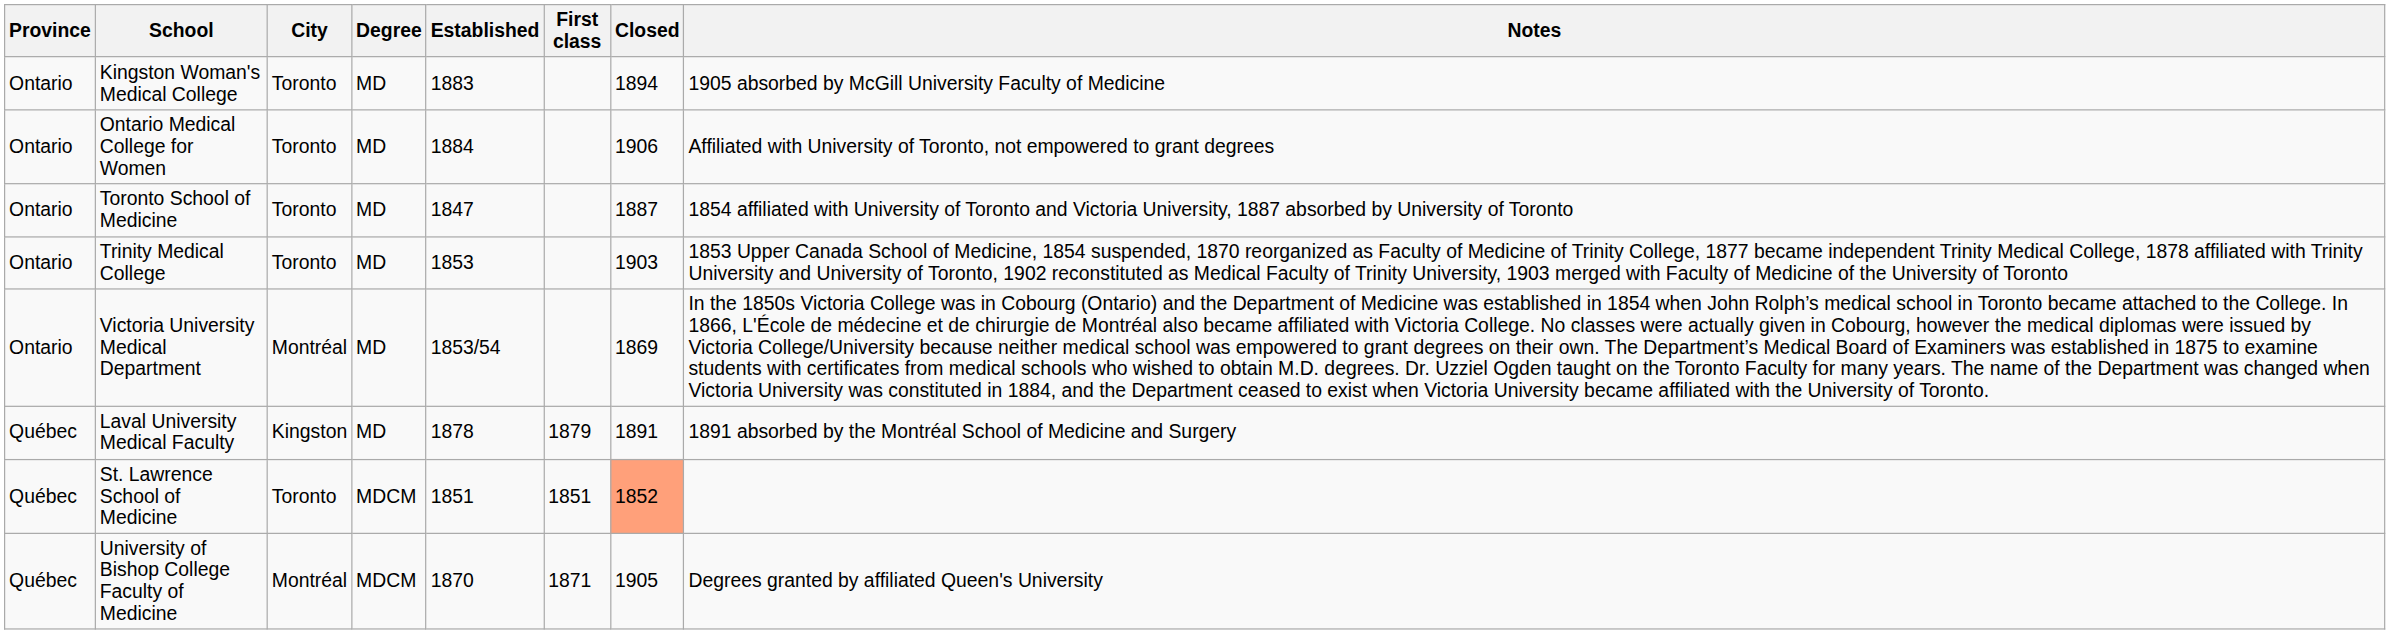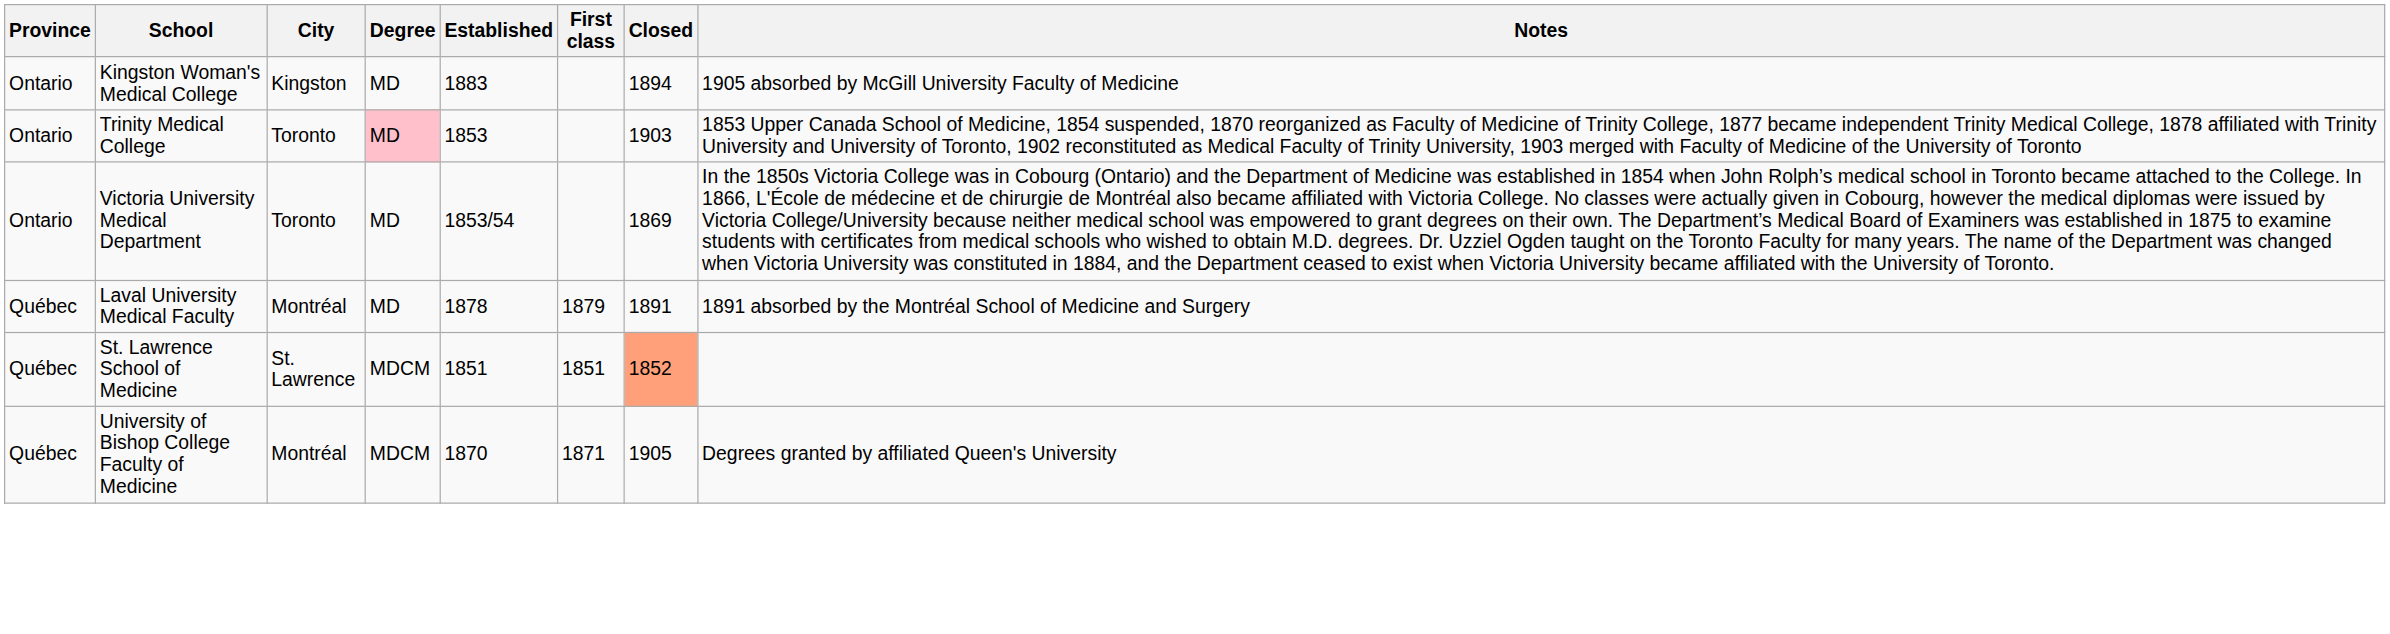 <table class="wikitable sortable">
 <tr>
 <th>Province</th>
 <th>School</th>
 <th>City</th>
 <th>Degree</th>
 <th>Established</th>
 <th>First class</th>
 <th>Closed</th>
 <th>Notes</th>
 </tr>
 <tr>
 <td>Ontario</td>
 <td>Kingston Woman's Medical College</td>
-<td>Toronto</td>
+<td>Kingston</td>
 <td>MD</td>
 <td>1883</td>
 <td></td>
 <td>1894</td>
 <td>1905 absorbed by McGill University Faculty of Medicine</td>
 </tr>
 <tr>
 <td>Ontario</td>
-<td>Ontario Medical College for Women</td>
-<td>Toronto</td>
-<td>MD</td>
-<td>1884</td>
-<td></td>
-<td>1906</td>
-<td>Affiliated with University of Toronto, not empowered to grant degrees</td>
-</tr>
-<tr>
-<td>Ontario</td>
-<td>Toronto School of Medicine</td>
-<td>Toronto</td>
-<td>MD</td>
-<td>1847</td>
-<td></td>
-<td>1887</td>
-<td>1854 affiliated with University of Toronto and Victoria University, 1887 absorbed by University of Toronto</td>
-</tr>
-<tr>
-<td>Ontario</td>
 <td>Trinity Medical College</td>
 <td>Toronto</td>
-<td>MD</td>
+<td style="background: pink;">MD</td>
 <td>1853</td>
 <td></td>
 <td>1903</td>
 <td>1853 Upper Canada School of Medicine, 1854 suspended, 1870 reorganized as Faculty of Medicine of Trinity College, 1877 became independent Trinity Medical College, 1878 affiliated with Trinity University and University of Toronto, 1902 reconstituted as Medical Faculty of Trinity University, 1903 merged with Faculty of Medicine of the University of Toronto</td>
 </tr>
 <tr>
 <td>Ontario</td>
 <td>Victoria University Medical Department</td>
-<td>Montréal</td>
+<td>Toronto</td>
 <td>MD</td>
 <td>1853/54</td>
 <td></td>
 <td>1869</td>
 <td>In the 1850s Victoria College was in Cobourg (Ontario) and the Department of Medicine was established in 1854 when John Rolph’s medical school in Toronto became attached to the College. In 1866, L'École de médecine et de chirurgie de Montréal also became affiliated with Victoria College. No classes were actually given in Cobourg, however the medical diplomas were issued by Victoria College/University because neither medical school was empowered to grant degrees on their own. The Department’s Medical Board of Examiners was established in 1875 to examine students with certificates from medical schools who wished to obtain M.D. degrees. Dr. Uzziel Ogden taught on the Toronto Faculty for many years. The name of the Department was changed when Victoria University was constituted in 1884, and the Department ceased to exist when Victoria University became affiliated with the University of Toronto.</td>
 </tr>
 <tr>
 <td>Québec</td>
 <td>Laval University Medical Faculty</td>
-<td>Kingston</td>
+<td>Montréal</td>
 <td>MD</td>
 <td>1878</td>
 <td>1879</td>
 <td>1891</td>
 <td>1891 absorbed by the Montréal School of Medicine and Surgery</td>
 </tr>
 <tr>
 <td>Québec</td>
 <td>St. Lawrence School of Medicine</td>
-<td>Toronto</td>
+<td>St. Lawrence</td>
 <td>MDCM</td>
 <td>1851</td>
 <td>1851</td>
 <td style="background: lightsalmon;">1852</td>
 <td></td>
 </tr>
 <tr>
 <td>Québec</td>
 <td>University of Bishop College Faculty of Medicine</td>
 <td>Montréal</td>
 <td>MDCM</td>
 <td>1870</td>
 <td>1871</td>
 <td>1905</td>
 <td>Degrees granted by affiliated Queen's University</td>
 </tr>
 </table>
